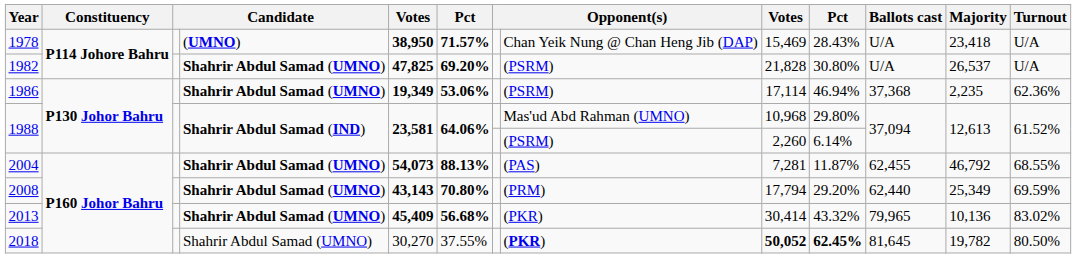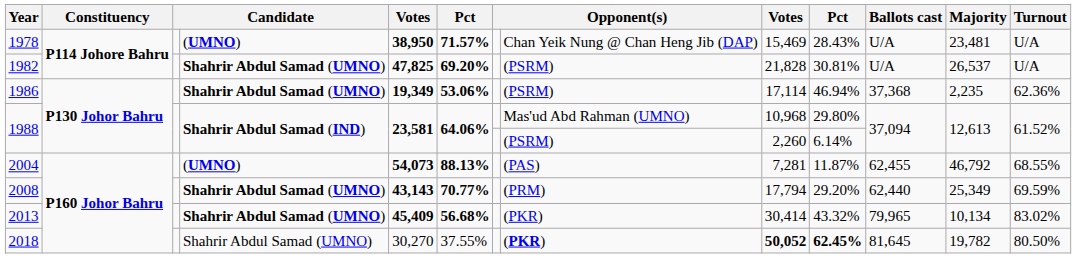 <table class="wikitable" style="margin:0.5em ; font-size:95%">
 <tr>
 <th>Year</th>
 <th>Constituency</th>
 <th colspan=2>Candidate</th>
 <th>Votes</th>
 <th>Pct</th>
 <th colspan=2>Opponent(s)</th>
 <th>Votes</th>
 <th>Pct</th>
 <th>Ballots cast</th>
 <th>Majority</th>
 <th>Turnout</th>
 </tr>
 <tr>
 <td><a href='#'>1978</a></td>
 <td rowspan=2><strong>P114 Johore Bahru</strong></td>
 <td></td>
 <td> (<a href='#'><strong>UMNO</strong></a>)</td>
 <td align="right"><strong>38,950</strong></td>
 <td><strong>71.57%</strong></td>
 <td></td>
 <td>Chan Yeik Nung @ Chan Heng Jib (<a href='#'>DAP</a>)</td>
 <td align="right">15,469</td>
 <td>28.43%</td>
 <td>U/A</td>
-<td>23,418</td>
+<td>23,481</td>
 <td>U/A</td>
 </tr>
 <tr>
 <td><a href='#'>1982</a></td>
 <td></td>
 <td><strong>Shahrir Abdul Samad</strong> (<a href='#'><strong>UMNO</strong></a>)</td>
 <td align="right"><strong>47,825</strong></td>
 <td><strong>69.20%</strong></td>
 <td bgcolor=></td>
 <td> (<a href='#'>PSRM</a>)</td>
 <td align="right">21,828</td>
-<td>30.80%</td>
+<td>30.81%</td>
 <td>U/A</td>
 <td>26,537</td>
 <td>U/A</td>
 </tr>
 <tr>
 <td><a href='#'>1986</a></td>
 <td rowspan=3><strong>P130 <a href='#'>Johor Bahru</a></strong></td>
 <td></td>
 <td><strong>Shahrir Abdul Samad</strong> (<a href='#'><strong>UMNO</strong></a>)</td>
 <td align="right"><strong>19,349</strong></td>
 <td><strong>53.06%</strong></td>
 <td bgcolor=></td>
 <td> (<a href='#'>PSRM</a>)</td>
 <td align="right">17,114</td>
 <td>46.94%</td>
 <td>37,368</td>
 <td>2,235</td>
 <td>62.36%</td>
 </tr>
 <tr>
 <td rowspan=2><a href='#'>1988</a></td>
 <td rowspan=2 ></td>
 <td rowspan=2><strong>Shahrir Abdul Samad</strong>  (<a href='#'><strong>IND</strong></a>)</td>
 <td rowspan=2 align="right"><strong>23,581</strong></td>
 <td rowspan=2><strong>64.06%</strong></td>
 <td></td>
 <td>Mas'ud Abd Rahman (<a href='#'>UMNO</a>)</td>
 <td align="right">10,968</td>
 <td>29.80%</td>
 <td rowspan=2>37,094</td>
 <td rowspan=2>12,613</td>
 <td rowspan=2>61.52%</td>
 </tr>
 <tr>
 <td bgcolor=></td>
 <td> (<a href='#'>PSRM</a>)</td>
 <td align="right">2,260</td>
 <td>6.14%</td>
 </tr>
 <tr>
 <td><a href='#'>2004</a></td>
 <td rowspan=4><strong>P160 <a href='#'>Johor Bahru</a></strong></td>
 <td></td>
-<td><strong>Shahrir Abdul Samad</strong> (<a href='#'><strong>UMNO</strong></a>)</td>
+<td> (<a href='#'><strong>UMNO</strong></a>)</td>
 <td align="right"><strong>54,073</strong></td>
 <td><strong>88.13%</strong></td>
 <td></td>
 <td> (<a href='#'>PAS</a>)</td>
 <td align="right">7,281</td>
 <td>11.87%</td>
 <td>62,455</td>
 <td>46,792</td>
 <td>68.55%</td>
 </tr>
 <tr>
 <td><a href='#'>2008</a></td>
 <td></td>
 <td><strong>Shahrir Abdul Samad</strong> (<a href='#'><strong>UMNO</strong></a>)</td>
 <td align="right"><strong>43,143</strong></td>
-<td><strong>70.80%</strong></td>
+<td><strong>70.77%</strong></td>
 <td bgcolor=></td>
 <td> (<a href='#'>PRM</a>)</td>
 <td align="right">17,794</td>
 <td>29.20%</td>
 <td>62,440</td>
 <td>25,349</td>
 <td>69.59%</td>
 </tr>
 <tr>
 <td><a href='#'>2013</a></td>
 <td></td>
 <td><strong>Shahrir Abdul Samad</strong> (<a href='#'><strong>UMNO</strong></a>)</td>
 <td align="right"><strong>45,409</strong></td>
 <td><strong>56.68%</strong></td>
 <td></td>
 <td> (<a href='#'>PKR</a>)</td>
 <td align="right">30,414</td>
 <td>43.32%</td>
 <td>79,965</td>
-<td>10,136</td>
+<td>10,134</td>
 <td>83.02%</td>
 </tr>
 <tr>
 <td><a href='#'>2018</a></td>
 <td></td>
 <td>Shahrir Abdul Samad (<a href='#'>UMNO</a>)</td>
 <td align="right">30,270</td>
 <td>37.55%</td>
 <td></td>
 <td> (<a href='#'><strong>PKR</strong></a>)</td>
 <td align="right"><strong>50,052</strong></td>
 <td><strong>62.45%</strong></td>
 <td>81,645</td>
 <td>19,782</td>
 <td>80.50%</td>
 </tr>
 </table>
